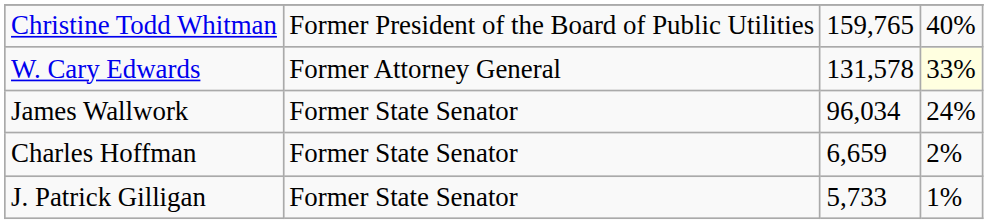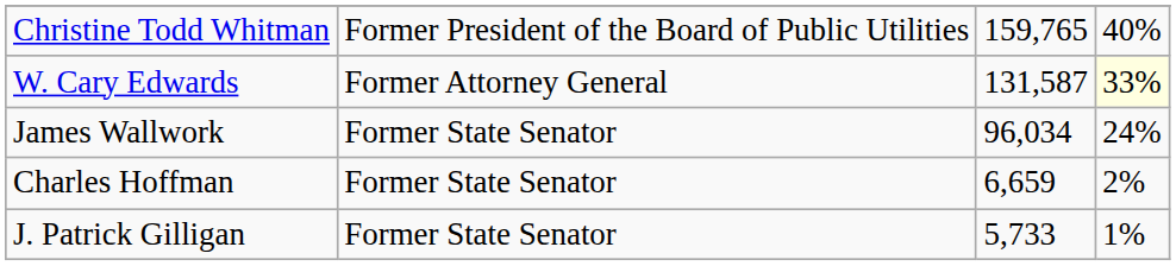 <table class="wikitable">
 <tr>
 </tr>
 <tr ! Candidate !! Office !! Votes !! %>
 </tr>
 <tr>
 <td><a href='#'>Christine Todd Whitman</a></td>
 <td>Former President of the Board of Public Utilities</td>
 <td>159,765</td>
 <td>40%</td>
 </tr>
 <tr>
 <td><a href='#'>W. Cary Edwards</a></td>
 <td>Former Attorney General</td>
-<td>131,578</td>
+<td>131,587</td>
 <td style="background: lightyellow;">33%</td>
 </tr>
 <tr>
 <td>James Wallwork</td>
 <td>Former State Senator</td>
 <td>96,034</td>
 <td>24%</td>
 </tr>
 <tr>
 <td>Charles Hoffman</td>
 <td>Former State Senator</td>
 <td>6,659</td>
 <td>2%</td>
 </tr>
 <tr>
 <td>J. Patrick Gilligan</td>
 <td>Former State Senator</td>
 <td>5,733</td>
 <td>1%</td>
 </tr>
 </table>
